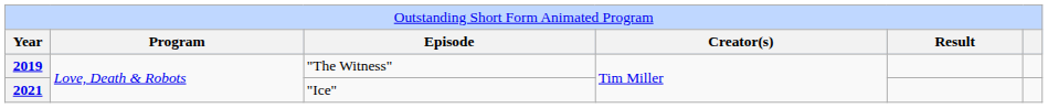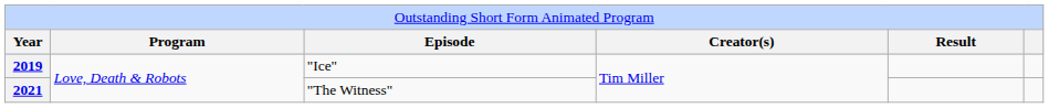 <table class="wikitable plainrowheaders" style="font-size: 90%" width=80%>
 <tr ---- bgcolor="#bfd7ff">
 <td colspan=6 align=center><a href='#'>Outstanding Short Form Animated Program</a></td>
 </tr>
 <tr ---- bgcolor="#bfd7ff">
 <th scope="col" style="width:1%;">Year</th>
 <th scope="col" style="width:13%;">Program</th>
 <th scope="col" style="width:15%;">Episode</th>
 <th scope="col" style="width:15%;">Creator(s)</th>
 <th scope="col" style="width:7%;">Result</th>
 <th scope="col" style="width:1%;"></th>
 </tr>
 <tr>
 <th scope=row><a href='#'>2019</a></th>
 <td rowspan=2><em><a href='#'>Love, Death & Robots</a></em></td>
-<td>"The Witness"</td>
+<td>"Ice"</td>
 <td rowspan=2><a href='#'>Tim Miller</a></td>
 <td></td>
 <td></td>
 </tr>
 <tr>
 <th scope=row><a href='#'>2021</a></th>
-<td>"Ice"</td>
+<td>"The Witness"</td>
 <td></td>
 <td></td>
 </tr>
 </table>
